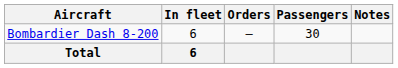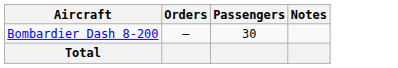 <table class="wikitable" style="text-align:center">
 <tr>
 <th>Aircraft</th>
-<th>In fleet</th>
 <th>Orders</th>
 <th>Passengers</th>
 <th>Notes</th>
 </tr>
 <tr>
 <td><a href='#'>Bombardier Dash 8-200</a></td>
-<td>6</td>
 <td>—</td>
 <td>30</td>
 <td></td>
 </tr>
 <tr>
 <th>Total</th>
-<th>6</th>
 <th></th>
 <th></th>
 <th></th>
 </tr>
 </table>
